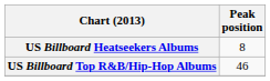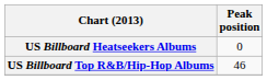 <table class="wikitable sortable plainrowheaders" style="text-align:center;">
 <tr>
 <th scope="col">Chart (2013)</th>
 <th scope="col">Peak<br>position</th>
 </tr>
 <tr>
 <th scope="row">US <em>Billboard</em> <a href='#'>Heatseekers Albums</a></th>
-<td style="text-align:center;">8</td>
+<td style="text-align:center;">0</td>
 </tr>
 <tr>
 <th scope="row">US <em>Billboard</em> <a href='#'>Top R&B/Hip-Hop Albums</a></th>
 <td style="text-align:center;">46</td>
 </tr>
 <tr>
 </tr>
 </table>
